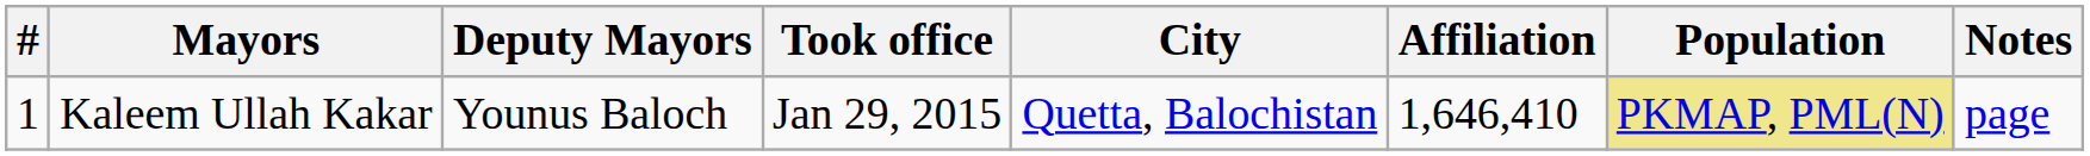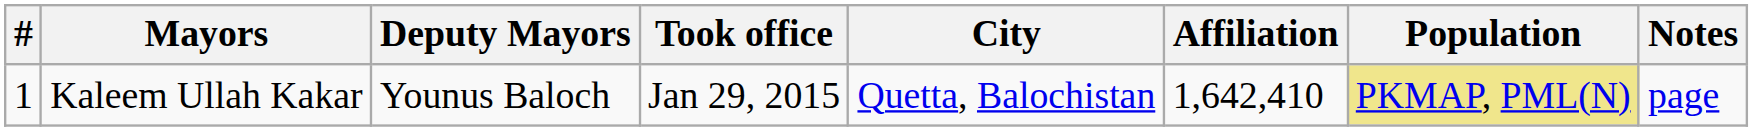 <table class="wikitable">
 <tr>
 <th>#</th>
 <th>Mayors</th>
 <th>Deputy Mayors</th>
 <th>Took office</th>
 <th>City</th>
 <th>Affiliation</th>
 <th>Population</th>
 <th>Notes</th>
 </tr>
 <tr>
 <td>1</td>
 <td>Kaleem Ullah Kakar</td>
 <td>Younus Baloch</td>
 <td>Jan 29, 2015</td>
 <td><a href='#'>Quetta</a>, <a href='#'>Balochistan</a></td>
-<td>1,646,410</td>
+<td>1,642,410</td>
 <td style="background: khaki;"><a href='#'>PKMAP</a>, <a href='#'>PML(N)</a></td>
 <td><a href='#'>page</a></td>
 </tr>
 </table>
